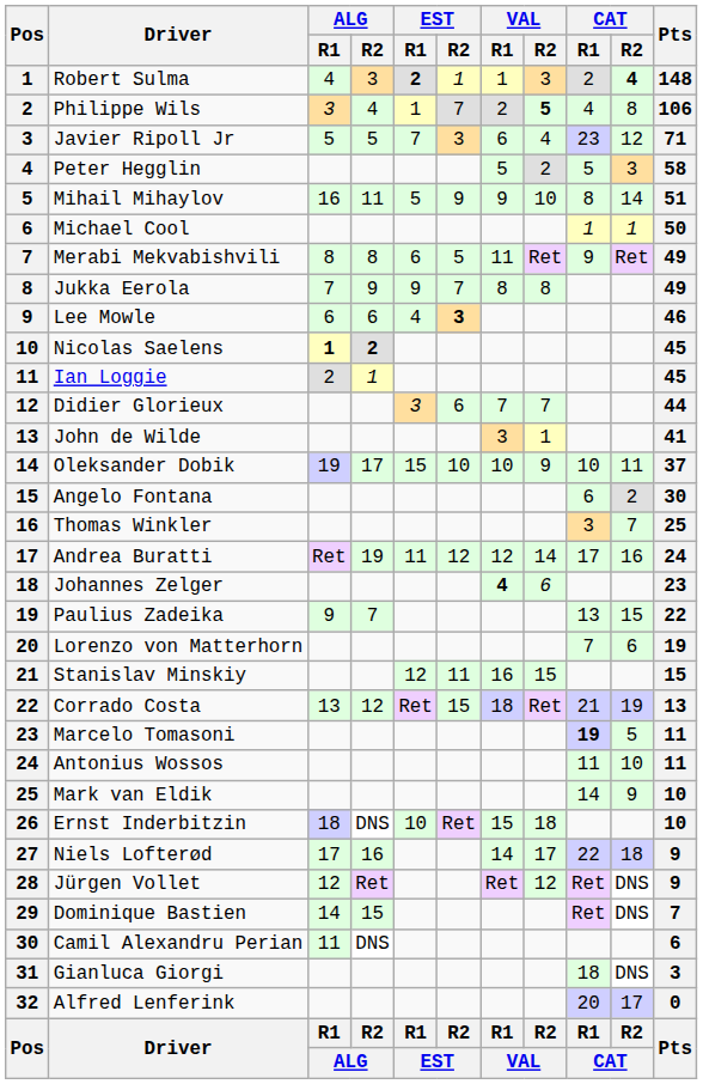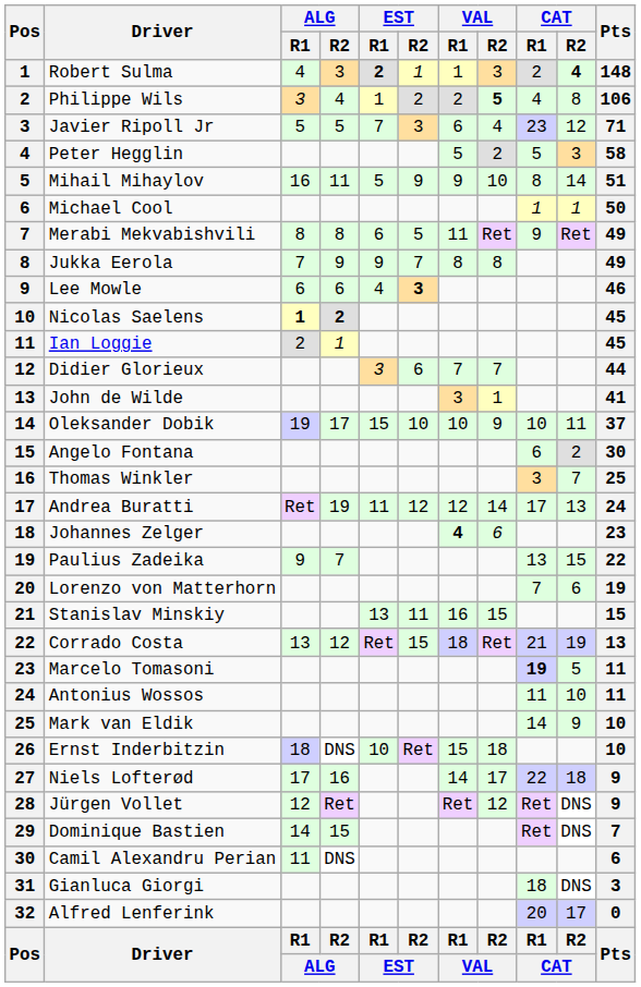 <table class="wikitable" style="font-size: 85%; text-align: center;">
 <tr>
 <th rowspan="2" valign="middle">Pos</th>
 <th rowspan="2" valign="middle">Driver</th>
 <th colspan="2"><a href='#'>ALG</a><br></th>
 <th colspan="2"><a href='#'>EST</a><br></th>
 <th colspan="2"><a href='#'>VAL</a><br></th>
 <th colspan="2"><a href='#'>CAT</a><br></th>
 <th rowspan="2" valign="middle">Pts</th>
 </tr>
 <tr>
 <th>R1</th>
 <th>R2</th>
 <th>R1</th>
 <th>R2</th>
 <th>R1</th>
 <th>R2</th>
 <th>R1</th>
 <th>R2</th>
 </tr>
 <tr>
 <th>1</th>
 <td align="left"> Robert Sulma</td>
 <td align="center" style="background-color:#dfffdf">4</td>
 <td align="center" style="background-color:#ffdf9f">3</td>
 <td align="center" style="background-color:#dfdfdf"><strong>2</strong></td>
 <td align="center" style="background-color:#ffffbf"><em>1</em></td>
 <td align="center" style="background-color:#ffffbf">1</td>
 <td align="center" style="background-color:#ffdf9f">3</td>
 <td align="center" style="background-color:#dfdfdf">2</td>
 <td align="center" style="background-color:#dfffdf"><strong>4</strong></td>
 <th>148</th>
 </tr>
 <tr>
 <th>2</th>
 <td align="left"> Philippe Wils</td>
 <td align="center" style="background-color:#ffdf9f"><em>3</em></td>
 <td align="center" style="background-color:#dfffdf">4</td>
 <td align="center" style="background-color:#ffffbf">1</td>
-<td align="center" style="background-color:#dfdfdf">7</td>
+<td align="center" style="background-color:#dfdfdf">2</td>
 <td align="center" style="background-color:#dfdfdf">2</td>
 <td align="center" style="background-color:#dfffdf"><strong>5</strong></td>
 <td align="center" style="background-color:#dfffdf">4</td>
 <td align="center" style="background-color:#dfffdf">8</td>
 <th>106</th>
 </tr>
 <tr>
 <th>3</th>
 <td align="left"> Javier Ripoll Jr</td>
 <td align="center" style="background-color:#dfffdf">5</td>
 <td align="center" style="background-color:#dfffdf">5</td>
 <td align="center" style="background-color:#dfffdf">7</td>
 <td align="center" style="background-color:#ffdf9f">3</td>
 <td align="center" style="background-color:#dfffdf">6</td>
 <td align="center" style="background-color:#dfffdf">4</td>
 <td align="center" style="background-color:#CFCFFF">23</td>
 <td align="center" style="background-color:#dfffdf">12</td>
 <th>71</th>
 </tr>
 <tr>
 <th>4</th>
 <td align="left"> Peter Hegglin</td>
 <td></td>
 <td></td>
 <td></td>
 <td></td>
 <td align="center" style="background-color:#dfffdf">5</td>
 <td align="center" style="background-color:#dfdfdf">2</td>
 <td align="center" style="background-color:#dfffdf">5</td>
 <td align="center" style="background-color:#ffdf9f">3</td>
 <th>58</th>
 </tr>
 <tr>
 <th>5</th>
 <td align="left"> Mihail Mihaylov</td>
 <td align="center" style="background-color:#dfffdf">16</td>
 <td align="center" style="background-color:#dfffdf">11</td>
 <td align="center" style="background-color:#dfffdf">5</td>
 <td align="center" style="background-color:#dfffdf">9</td>
 <td align="center" style="background-color:#dfffdf">9</td>
 <td align="center" style="background-color:#dfffdf">10</td>
 <td align="center" style="background-color:#dfffdf">8</td>
 <td align="center" style="background-color:#dfffdf">14</td>
 <th>51</th>
 </tr>
 <tr>
 <th>6</th>
 <td align="left"> Michael Cool</td>
 <td></td>
 <td></td>
 <td></td>
 <td></td>
 <td></td>
 <td></td>
 <td align="center" style="background-color:#ffffbf"><em>1</em></td>
 <td align="center" style="background-color:#ffffbf"><em>1</em></td>
 <th>50</th>
 </tr>
 <tr>
 <th>7</th>
 <td align="left"> Merabi Mekvabishvili</td>
 <td align="center" style="background-color:#dfffdf">8</td>
 <td align="center" style="background-color:#dfffdf">8</td>
 <td align="center" style="background-color:#dfffdf">6</td>
 <td align="center" style="background-color:#dfffdf">5</td>
 <td align="center" style="background-color:#dfffdf">11</td>
 <td align="center" style="background-color:#efcfff">Ret</td>
 <td align="center" style="background-color:#dfffdf">9</td>
 <td align="center" style="background-color:#efcfff">Ret</td>
 <th>49</th>
 </tr>
 <tr>
 <th>8</th>
 <td align="left"> Jukka Eerola</td>
 <td align="center" style="background-color:#dfffdf">7</td>
 <td align="center" style="background-color:#dfffdf">9</td>
 <td align="center" style="background-color:#dfffdf">9</td>
 <td align="center" style="background-color:#dfffdf">7</td>
 <td align="center" style="background-color:#dfffdf">8</td>
 <td align="center" style="background-color:#dfffdf">8</td>
 <td></td>
 <td></td>
 <th>49</th>
 </tr>
 <tr>
 <th>9</th>
 <td align="left"> Lee Mowle</td>
 <td align="center" style="background-color:#dfffdf">6</td>
 <td align="center" style="background-color:#dfffdf">6</td>
 <td align="center" style="background-color:#dfffdf">4</td>
 <td align="center" style="background-color:#ffdf9f"><strong>3</strong></td>
 <td></td>
 <td></td>
 <td></td>
 <td></td>
 <th>46</th>
 </tr>
 <tr>
 <th>10</th>
 <td align="left"> Nicolas Saelens</td>
 <td align="center" style="background-color:#ffffbf"><strong>1</strong></td>
 <td align="center" style="background-color:#dfdfdf"><strong>2</strong></td>
 <td></td>
 <td></td>
 <td></td>
 <td></td>
 <td></td>
 <td></td>
 <th>45</th>
 </tr>
 <tr>
 <th>11</th>
 <td align="left"> <a href='#'>Ian Loggie</a></td>
 <td align="center" style="background-color:#dfdfdf">2</td>
 <td align="center" style="background-color:#ffffbf"><em>1</em></td>
 <td></td>
 <td></td>
 <td></td>
 <td></td>
 <td></td>
 <td></td>
 <th>45</th>
 </tr>
 <tr>
 <th>12</th>
 <td align="left"> Didier Glorieux</td>
 <td></td>
 <td></td>
 <td align="center" style="background-color:#ffdf9f"><em>3</em></td>
 <td align="center" style="background-color:#dfffdf">6</td>
 <td align="center" style="background-color:#dfffdf">7</td>
 <td align="center" style="background-color:#dfffdf">7</td>
 <td></td>
 <td></td>
 <th>44</th>
 </tr>
 <tr>
 <th>13</th>
 <td align="left"> John de Wilde</td>
 <td></td>
 <td></td>
 <td></td>
 <td></td>
 <td align="center" style="background-color:#ffdf9f">3</td>
 <td align="center" style="background-color:#ffffbf">1</td>
 <td></td>
 <td></td>
 <th>41</th>
 </tr>
 <tr>
 <th>14</th>
 <td align="left"> Oleksander Dobik</td>
 <td align="center" style="background-color:#CFCFFF">19</td>
 <td align="center" style="background-color:#dfffdf">17</td>
 <td align="center" style="background-color:#dfffdf">15</td>
 <td align="center" style="background-color:#dfffdf">10</td>
 <td align="center" style="background-color:#dfffdf">10</td>
 <td align="center" style="background-color:#dfffdf">9</td>
 <td align="center" style="background-color:#dfffdf">10</td>
 <td align="center" style="background-color:#dfffdf">11</td>
 <th>37</th>
 </tr>
 <tr>
 <th>15</th>
 <td align="left"> Angelo Fontana</td>
 <td></td>
 <td></td>
 <td></td>
 <td></td>
 <td></td>
 <td></td>
 <td align="center" style="background-color:#dfffdf">6</td>
 <td align="center" style="background-color:#dfdfdf">2</td>
 <th>30</th>
 </tr>
 <tr>
 <th>16</th>
 <td align="left"> Thomas Winkler</td>
 <td></td>
 <td></td>
 <td></td>
 <td></td>
 <td></td>
 <td></td>
 <td align="center" style="background-color:#ffdf9f">3</td>
 <td align="center" style="background-color:#dfffdf">7</td>
 <th>25</th>
 </tr>
 <tr>
 <th>17</th>
 <td align="left"> Andrea Buratti</td>
 <td align="center" style="background-color:#efcfff">Ret</td>
 <td align="center" style="background-color:#dfffdf">19</td>
 <td align="center" style="background-color:#dfffdf">11</td>
 <td align="center" style="background-color:#dfffdf">12</td>
 <td align="center" style="background-color:#dfffdf">12</td>
 <td align="center" style="background-color:#dfffdf">14</td>
 <td align="center" style="background-color:#dfffdf">17</td>
-<td align="center" style="background-color:#dfffdf">16</td>
+<td align="center" style="background-color:#dfffdf">13</td>
 <th>24</th>
 </tr>
 <tr>
 <th>18</th>
 <td align="left"> Johannes Zelger</td>
 <td></td>
 <td></td>
 <td></td>
 <td></td>
 <td align="center" style="background-color:#dfffdf"><strong>4</strong></td>
 <td align="center" style="background-color:#dfffdf"><em>6</em></td>
 <td></td>
 <td></td>
 <th>23</th>
 </tr>
 <tr>
 <th>19</th>
 <td align="left"> Paulius Zadeika</td>
 <td align="center" style="background-color:#dfffdf">9</td>
 <td align="center" style="background-color:#dfffdf">7</td>
 <td></td>
 <td></td>
 <td></td>
 <td></td>
 <td align="center" style="background-color:#dfffdf">13</td>
 <td align="center" style="background-color:#dfffdf">15</td>
 <th>22</th>
 </tr>
 <tr>
 <th>20</th>
 <td align="left" nowrap> Lorenzo von Matterhorn</td>
 <td></td>
 <td></td>
 <td></td>
 <td></td>
 <td></td>
 <td></td>
 <td align="center" style="background-color:#dfffdf">7</td>
 <td align="center" style="background-color:#dfffdf">6</td>
 <th>19</th>
 </tr>
 <tr>
 <th>21</th>
 <td align="left"> Stanislav Minskiy</td>
 <td></td>
 <td></td>
-<td align="center" style="background-color:#dfffdf">12</td>
+<td align="center" style="background-color:#dfffdf">13</td>
 <td align="center" style="background-color:#dfffdf">11</td>
 <td align="center" style="background-color:#dfffdf">16</td>
 <td align="center" style="background-color:#dfffdf">15</td>
 <td></td>
 <td></td>
 <th>15</th>
 </tr>
 <tr>
 <th>22</th>
 <td align="left"> Corrado Costa</td>
 <td align="center" style="background-color:#dfffdf">13</td>
 <td align="center" style="background-color:#dfffdf">12</td>
 <td align="center" style="background-color:#efcfff">Ret</td>
 <td align="center" style="background-color:#dfffdf">15</td>
 <td align="center" style="background-color:#CFCFFF">18</td>
 <td align="center" style="background-color:#efcfff">Ret</td>
 <td align="center" style="background-color:#CFCFFF">21</td>
 <td align="center" style="background-color:#CFCFFF">19</td>
 <th>13</th>
 </tr>
 <tr>
 <th>23</th>
 <td align="left"> Marcelo Tomasoni</td>
 <td></td>
 <td></td>
 <td></td>
 <td></td>
 <td></td>
 <td></td>
 <td align="center" style="background-color:#CFCFFF"><strong>19</strong></td>
 <td align="center" style="background-color:#dfffdf">5</td>
 <th>11</th>
 </tr>
 <tr>
 <th>24</th>
 <td align="left"> Antonius Wossos</td>
 <td></td>
 <td></td>
 <td></td>
 <td></td>
 <td></td>
 <td></td>
 <td align="center" style="background-color:#dfffdf">11</td>
 <td align="center" style="background-color:#dfffdf">10</td>
 <th>11</th>
 </tr>
 <tr>
 <th>25</th>
 <td align="left"> Mark van Eldik</td>
 <td></td>
 <td></td>
 <td></td>
 <td></td>
 <td></td>
 <td></td>
 <td align="center" style="background-color:#dfffdf">14</td>
 <td align="center" style="background-color:#dfffdf">9</td>
 <th>10</th>
 </tr>
 <tr>
 <th>26</th>
 <td align="left"> Ernst Inderbitzin</td>
 <td align="center" style="background-color:#CFCFFF">18</td>
 <td align="center" style="background-color:#ffffff">DNS</td>
 <td align="center" style="background-color:#dfffdf">10</td>
 <td align="center" style="background-color:#efcfff">Ret</td>
 <td align="center" style="background-color:#dfffdf">15</td>
 <td align="center" style="background-color:#dfffdf">18</td>
 <td></td>
 <td></td>
 <th>10</th>
 </tr>
 <tr>
 <th>27</th>
 <td align="left"> Niels Lofterød</td>
 <td align="center" style="background-color:#dfffdf">17</td>
 <td align="center" style="background-color:#dfffdf">16</td>
 <td></td>
 <td></td>
 <td align="center" style="background-color:#dfffdf">14</td>
 <td align="center" style="background-color:#dfffdf">17</td>
 <td align="center" style="background-color:#CFCFFF">22</td>
 <td align="center" style="background-color:#CFCFFF">18</td>
 <th>9</th>
 </tr>
 <tr>
 <th>28</th>
 <td align="left"> Jürgen Vollet</td>
 <td align="center" style="background-color:#dfffdf">12</td>
 <td align="center" style="background-color:#efcfff">Ret</td>
 <td></td>
 <td></td>
 <td align="center" style="background-color:#efcfff">Ret</td>
 <td align="center" style="background-color:#dfffdf">12</td>
 <td align="center" style="background-color:#efcfff">Ret</td>
 <td align="center" style="background-color:#ffffff">DNS</td>
 <th>9</th>
 </tr>
 <tr>
 <th>29</th>
 <td align="left"> Dominique Bastien</td>
 <td align="center" style="background-color:#dfffdf">14</td>
 <td align="center" style="background-color:#dfffdf">15</td>
 <td></td>
 <td></td>
 <td></td>
 <td></td>
 <td align="center" style="background-color:#efcfff">Ret</td>
 <td align="center" style="background-color:#ffffff">DNS</td>
 <th>7</th>
 </tr>
 <tr>
 <th>30</th>
 <td align="left" nowrap> Camil Alexandru Perian</td>
 <td align="center" style="background-color:#dfffdf">11</td>
 <td align="center" style="background-color:#ffffff">DNS</td>
 <td></td>
 <td></td>
 <td></td>
 <td></td>
 <td></td>
 <td></td>
 <th>6</th>
 </tr>
 <tr>
 <th>31</th>
 <td align="left"> Gianluca Giorgi</td>
 <td></td>
 <td></td>
 <td></td>
 <td></td>
 <td></td>
 <td></td>
 <td align="center" style="background-color:#dfffdf">18</td>
 <td align="center" style="background-color:#ffffff">DNS</td>
 <th>3</th>
 </tr>
 <tr>
 <th>32</th>
 <td align="left"> Alfred Lenferink</td>
 <td></td>
 <td></td>
 <td></td>
 <td></td>
 <td></td>
 <td></td>
 <td align="center" style="background-color:#CFCFFF">20</td>
 <td align="center" style="background-color:#CFCFFF">17</td>
 <th>0</th>
 </tr>
 <tr>
 <th rowspan="2">Pos</th>
 <th rowspan="2">Driver</th>
 <th>R1</th>
 <th>R2</th>
 <th>R1</th>
 <th>R2</th>
 <th>R1</th>
 <th>R2</th>
 <th>R1</th>
 <th>R2</th>
 <th rowspan="2">Pts</th>
 </tr>
 <tr>
 <th colspan="2"><a href='#'>ALG</a><br></th>
 <th colspan="2"><a href='#'>EST</a><br></th>
 <th colspan="2"><a href='#'>VAL</a><br></th>
 <th colspan="2"><a href='#'>CAT</a><br></th>
 </tr>
 </table>
